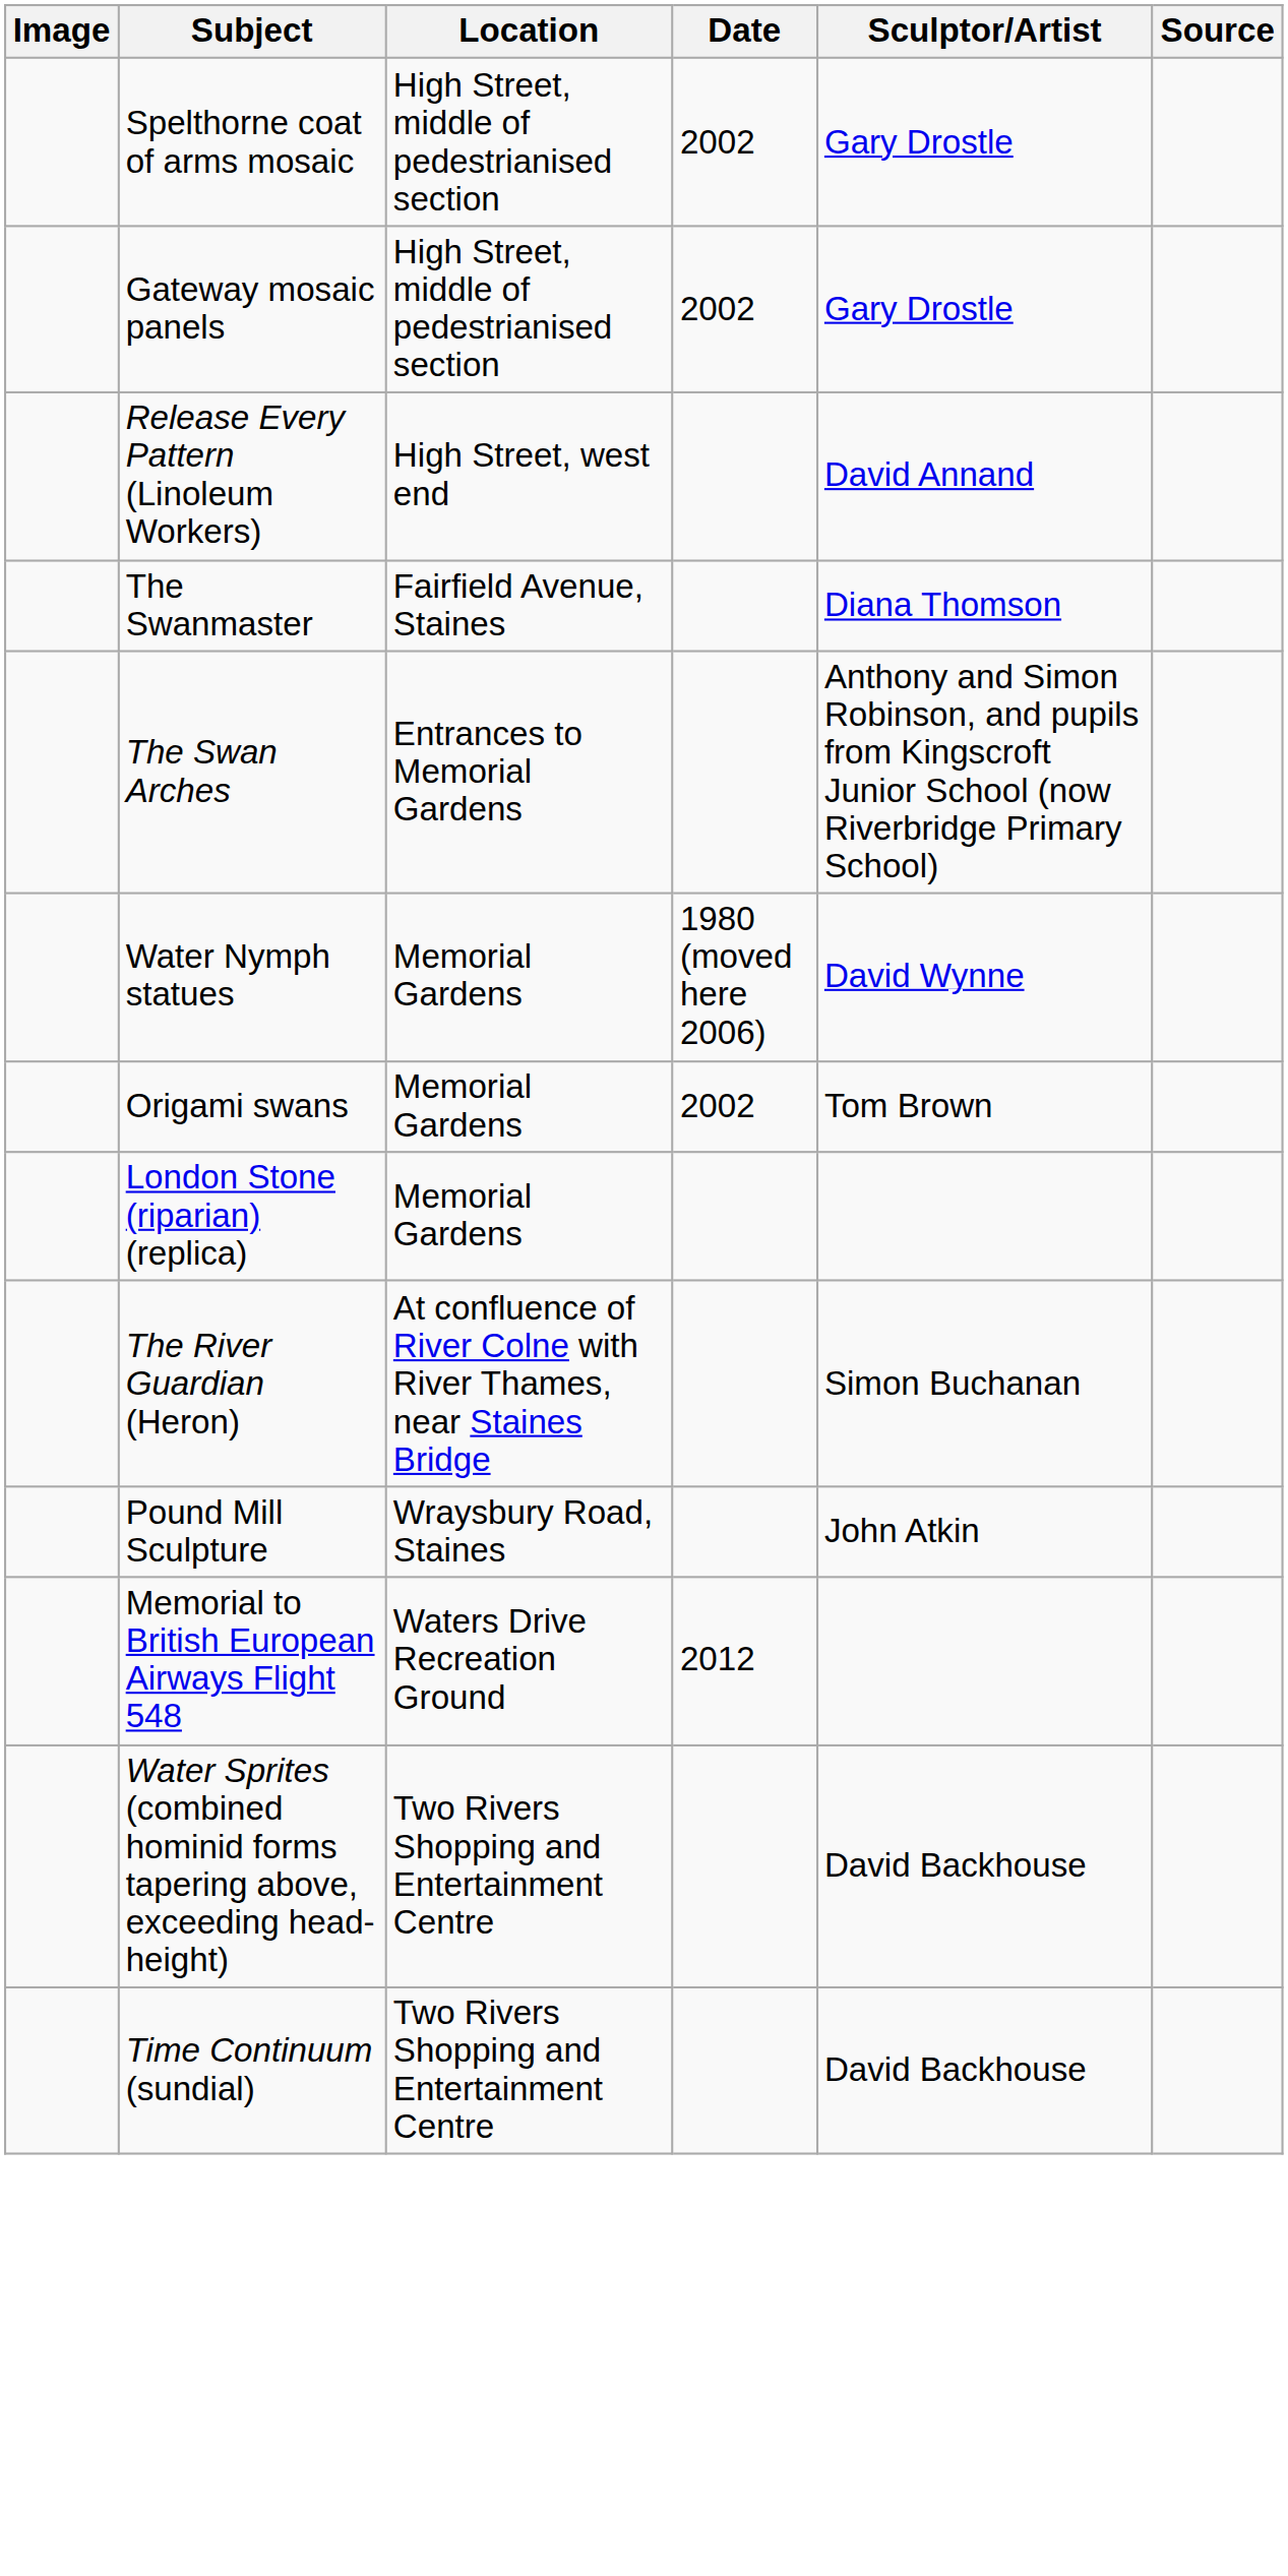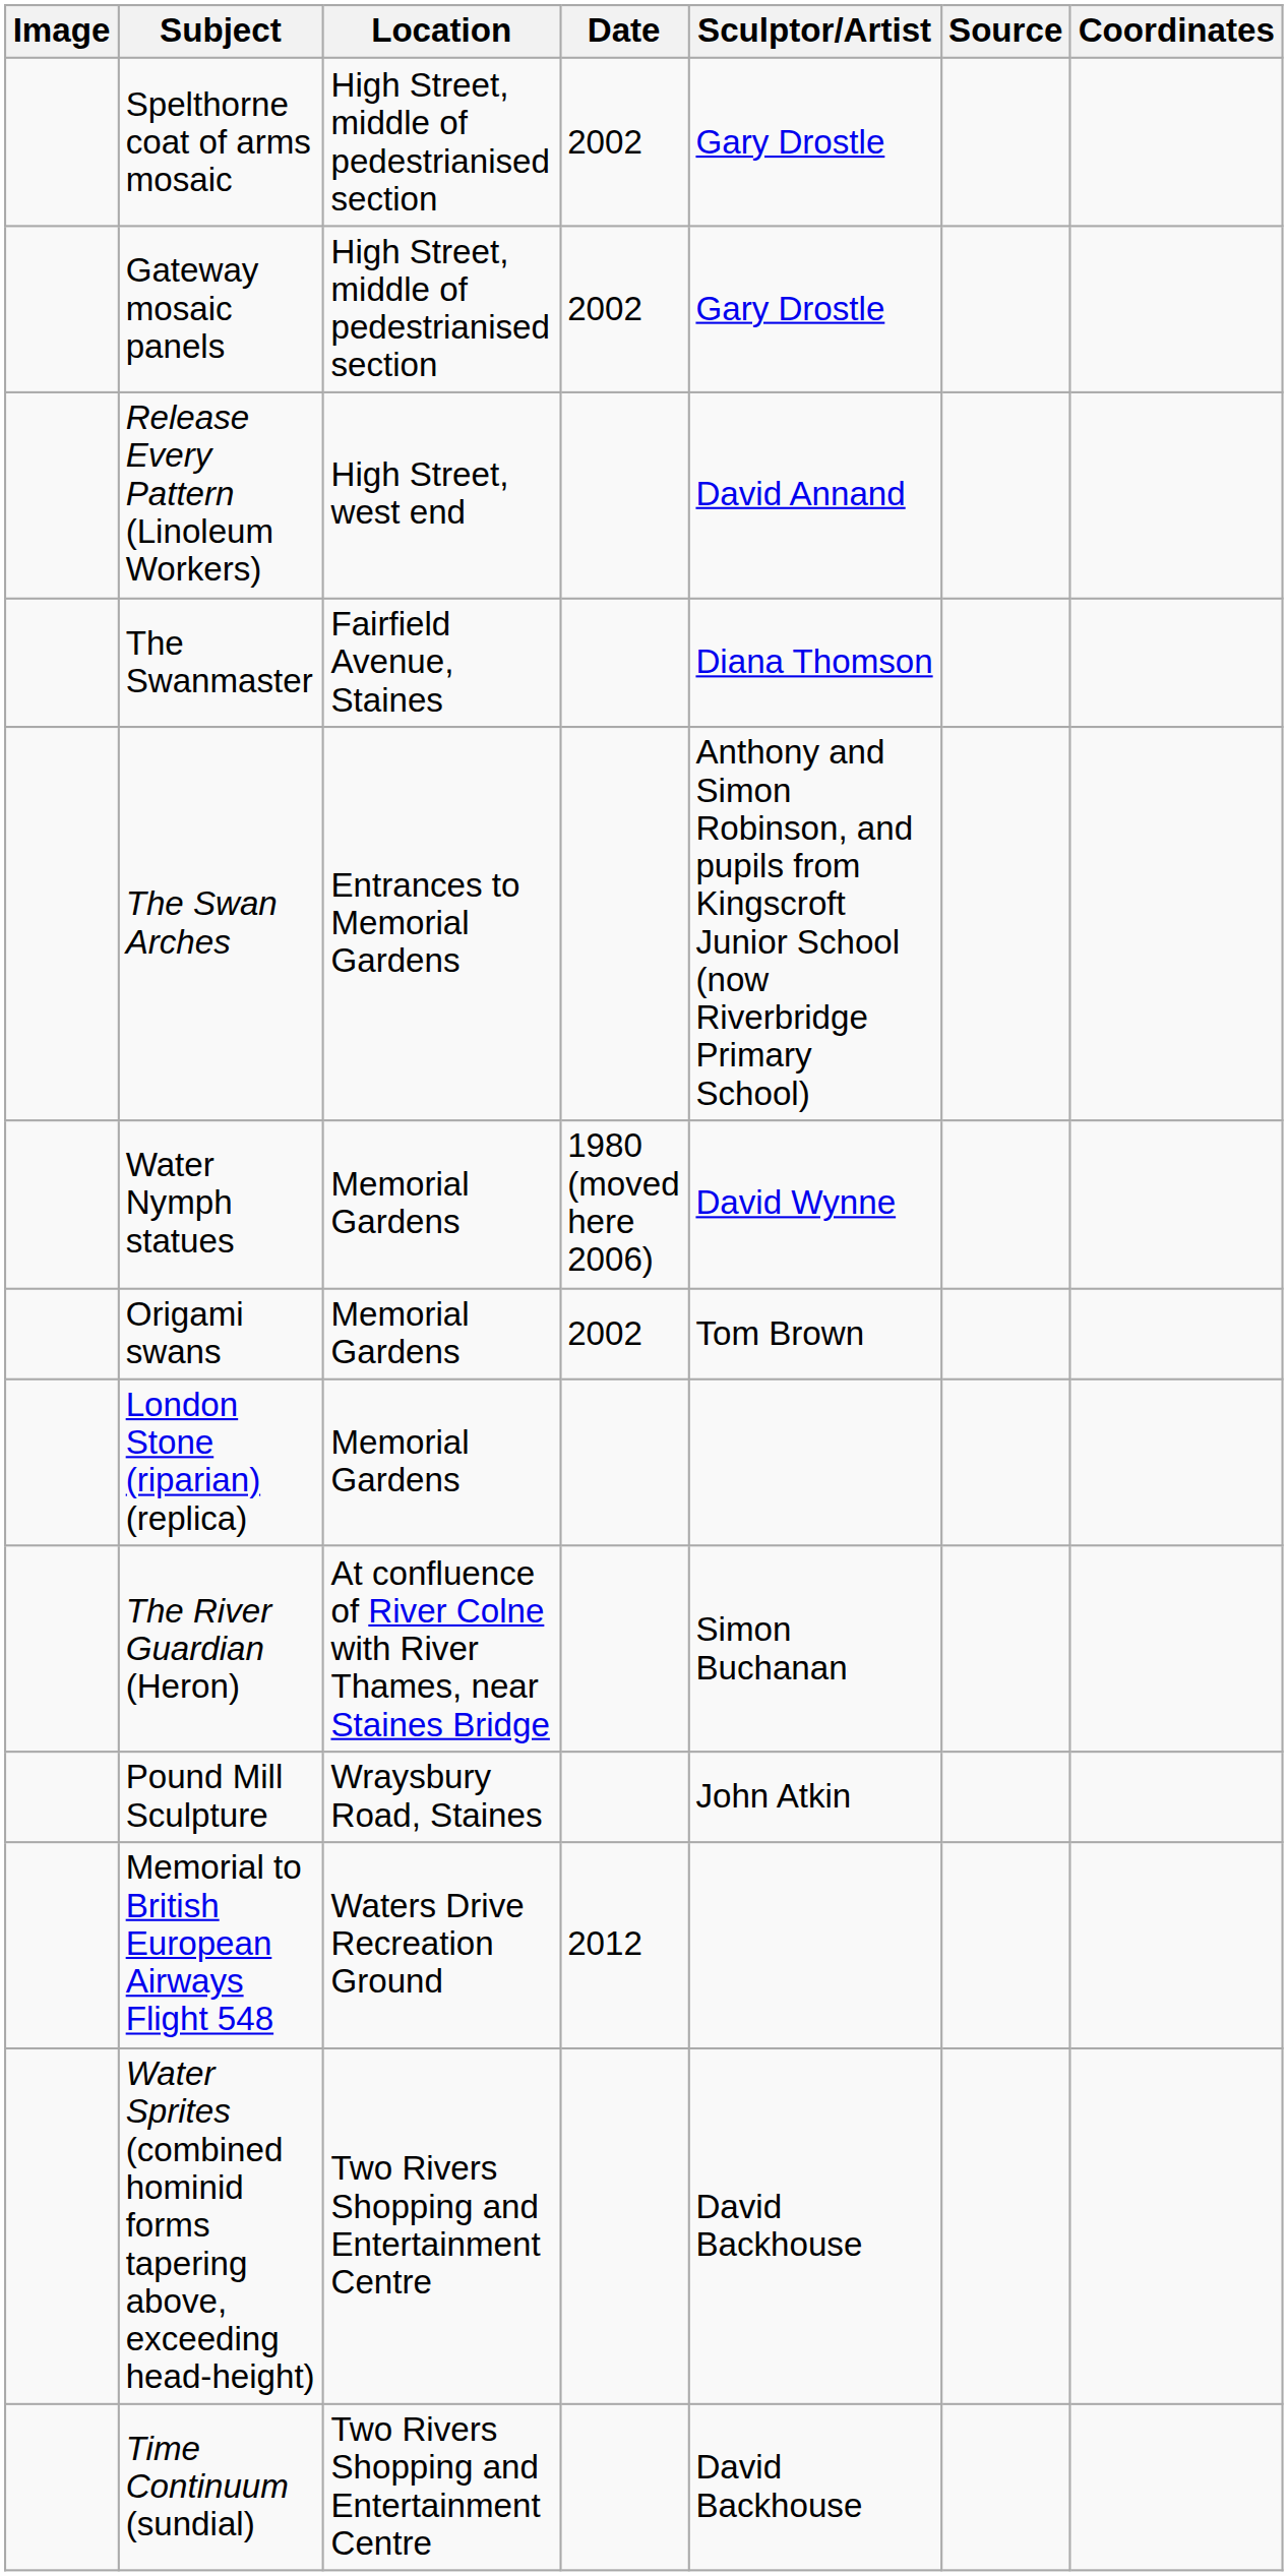 <table class="wikitable sortable">
 <tr>
 <th>Image</th>
 <th>Subject</th>
 <th>Location</th>
 <th>Date</th>
 <th>Sculptor/Artist</th>
 <th>Source</th>
+<th>Coordinates</th>
 </tr>
 <tr>
 <td></td>
 <td>Spelthorne coat of arms mosaic</td>
 <td>High Street, middle of pedestrianised section</td>
 <td>2002</td>
 <td><a href='#'>Gary Drostle</a></td>
+<td></td>
 <td></td>
 </tr>
 <tr>
 <td></td>
 <td>Gateway mosaic panels</td>
 <td>High Street, middle of pedestrianised section</td>
 <td>2002</td>
 <td><a href='#'>Gary Drostle</a></td>
 <td></td>
+<td></td>
 </tr>
 <tr>
 <td></td>
 <td><em>Release Every Pattern</em> (Linoleum Workers)</td>
 <td>High Street, west end</td>
 <td></td>
 <td><a href='#'>David Annand</a></td>
+<td></td>
 <td></td>
 </tr>
 <tr>
 <td></td>
 <td>The Swanmaster</td>
 <td>Fairfield Avenue, Staines</td>
 <td></td>
 <td><a href='#'>Diana Thomson</a></td>
 <td></td>
+<td></td>
 </tr>
 <tr>
 <td></td>
 <td><em>The Swan Arches</em></td>
 <td>Entrances to Memorial Gardens</td>
 <td></td>
 <td>Anthony and Simon Robinson, and pupils from Kingscroft Junior School (now Riverbridge Primary School)</td>
+<td></td>
 <td></td>
 </tr>
 <tr>
 <td></td>
 <td>Water Nymph statues</td>
 <td>Memorial Gardens</td>
 <td>1980 (moved here 2006)</td>
 <td><a href='#'>David Wynne</a></td>
 <td></td>
+<td></td>
 </tr>
 <tr>
 <td></td>
 <td>Origami swans</td>
 <td>Memorial Gardens</td>
 <td>2002</td>
 <td>Tom Brown</td>
 <td></td>
+<td></td>
 </tr>
 <tr>
 <td></td>
 <td><a href='#'>London Stone (riparian)</a> (replica)</td>
 <td>Memorial Gardens</td>
+<td></td>
 <td></td>
 <td></td>
 <td></td>
 </tr>
 <tr>
 <td></td>
 <td><em>The River Guardian</em> (Heron)</td>
 <td>At confluence of <a href='#'>River Colne</a> with River Thames, near <a href='#'>Staines Bridge</a></td>
 <td></td>
 <td>Simon Buchanan</td>
 <td></td>
+<td></td>
 </tr>
 <tr>
 <td></td>
 <td>Pound Mill Sculpture</td>
 <td>Wraysbury Road, Staines</td>
 <td></td>
 <td>John Atkin</td>
 <td></td>
+<td></td>
 </tr>
 <tr>
 <td></td>
 <td>Memorial to <a href='#'>British European Airways Flight 548</a></td>
 <td>Waters Drive Recreation Ground</td>
 <td>2012</td>
+<td></td>
 <td></td>
 <td></td>
 </tr>
 <tr>
 <td></td>
 <td><em>Water Sprites</em> (combined hominid forms tapering above, exceeding head-height)</td>
 <td>Two Rivers Shopping and Entertainment Centre</td>
 <td></td>
 <td>David Backhouse</td>
 <td></td>
+<td></td>
 </tr>
 <tr>
 <td></td>
 <td><em>Time Continuum</em> (sundial)</td>
 <td>Two Rivers Shopping and Entertainment Centre</td>
 <td></td>
 <td>David Backhouse</td>
 <td></td>
+<td></td>
 </tr>
 </table>
